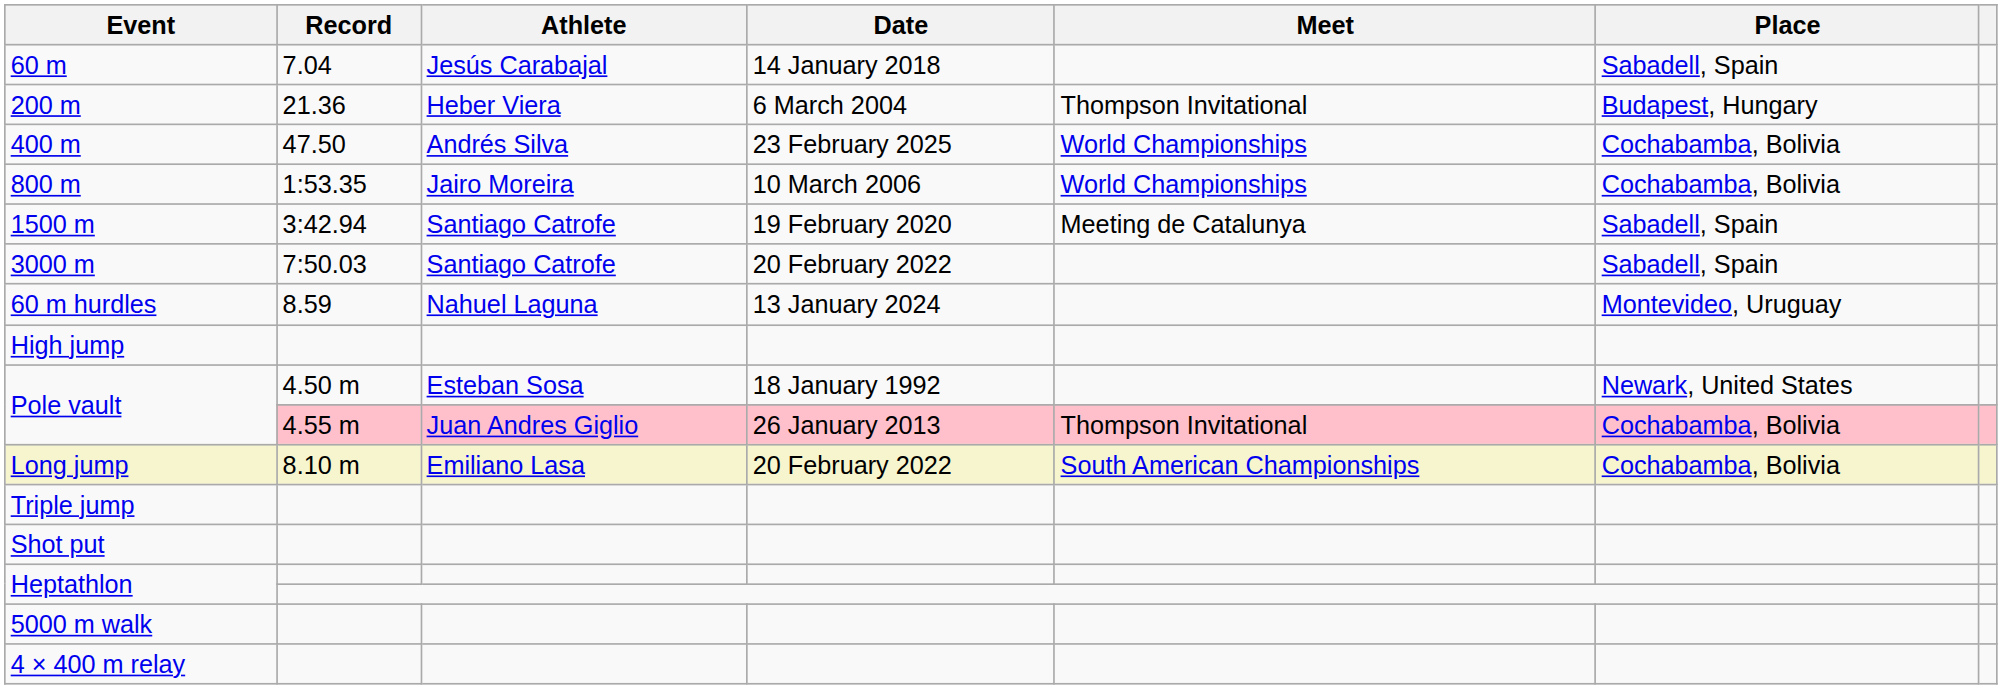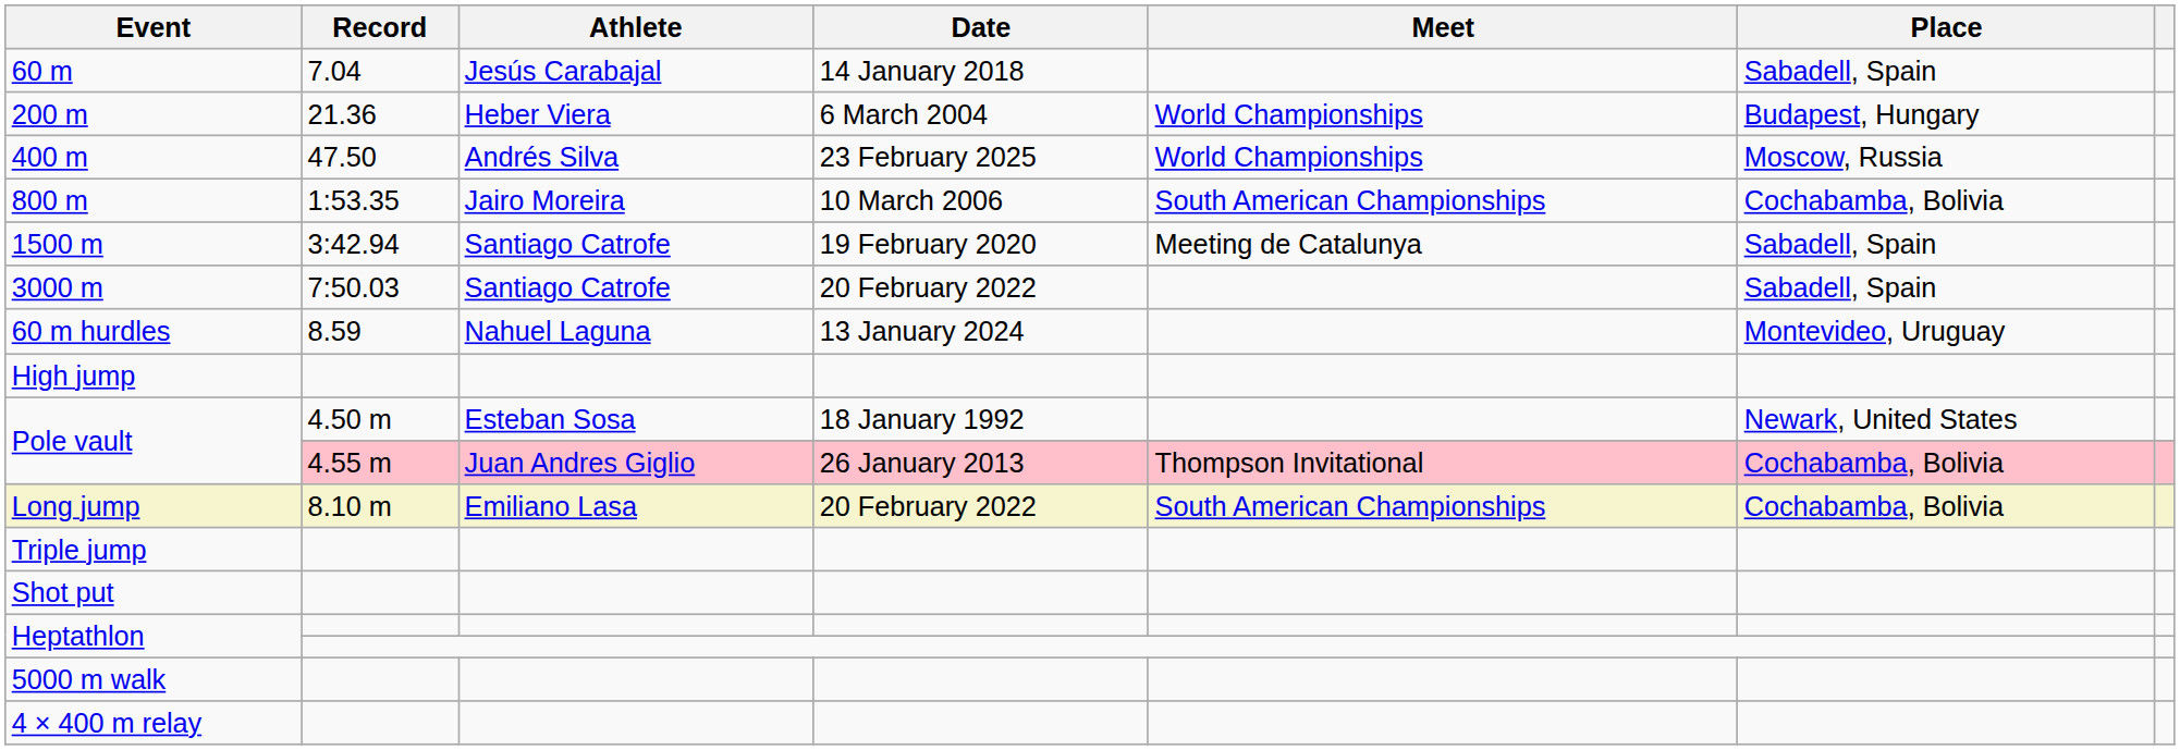 <table class="wikitable" style="font-size:95%; width: 95%;">
 <tr>
 <th>Event</th>
 <th>Record</th>
 <th>Athlete</th>
 <th>Date</th>
 <th>Meet</th>
 <th>Place</th>
 <th></th>
 </tr>
 <tr>
 <td><a href='#'>60 m</a></td>
 <td>7.04</td>
 <td><a href='#'>Jesús Carabajal</a></td>
 <td>14 January 2018</td>
 <td></td>
 <td><a href='#'>Sabadell</a>, Spain</td>
 <td></td>
 </tr>
 <tr>
 <td><a href='#'>200 m</a></td>
 <td>21.36</td>
 <td><a href='#'>Heber Viera</a></td>
 <td>6 March 2004</td>
-<td>Thompson Invitational</td>
+<td><a href='#'>World Championships</a></td>
 <td><a href='#'>Budapest</a>, Hungary</td>
 <td></td>
 </tr>
 <tr>
 <td><a href='#'>400 m</a></td>
 <td>47.50</td>
 <td><a href='#'>Andrés Silva</a></td>
 <td>23 February 2025</td>
 <td><a href='#'>World Championships</a></td>
-<td><a href='#'>Cochabamba</a>, Bolivia</td>
+<td><a href='#'>Moscow</a>, Russia</td>
 <td></td>
 </tr>
 <tr>
 <td><a href='#'>800 m</a></td>
 <td>1:53.35 </td>
 <td><a href='#'>Jairo Moreira</a></td>
 <td>10 March 2006</td>
-<td><a href='#'>World Championships</a></td>
+<td><a href='#'>South American Championships</a></td>
 <td><a href='#'>Cochabamba</a>, Bolivia</td>
 <td></td>
 </tr>
 <tr>
 <td><a href='#'>1500 m</a></td>
 <td>3:42.94</td>
 <td><a href='#'>Santiago Catrofe</a></td>
 <td>19 February 2020</td>
 <td>Meeting de Catalunya</td>
 <td><a href='#'>Sabadell</a>, Spain</td>
 <td></td>
 </tr>
 <tr>
 <td><a href='#'>3000 m</a></td>
 <td>7:50.03</td>
 <td><a href='#'>Santiago Catrofe</a></td>
 <td>20 February 2022</td>
 <td></td>
 <td><a href='#'>Sabadell</a>, Spain</td>
 <td></td>
 </tr>
 <tr>
 <td><a href='#'>60 m hurdles</a></td>
 <td>8.59</td>
 <td><a href='#'>Nahuel Laguna</a></td>
 <td>13 January 2024</td>
 <td></td>
 <td><a href='#'>Montevideo</a>, Uruguay</td>
 <td></td>
 </tr>
 <tr>
 <td><a href='#'>High jump</a></td>
 <td></td>
 <td></td>
 <td></td>
 <td></td>
 <td></td>
 <td></td>
 </tr>
 <tr>
 <td rowspan=2><a href='#'>Pole vault</a></td>
 <td>4.50 m</td>
 <td><a href='#'>Esteban Sosa</a></td>
 <td>18 January 1992</td>
 <td></td>
 <td><a href='#'>Newark</a>, United States</td>
 <td></td>
 </tr>
 <tr style="background:pink">
 <td>4.55 m</td>
 <td><a href='#'>Juan Andres Giglio</a></td>
 <td>26 January 2013</td>
 <td>Thompson Invitational</td>
 <td><a href='#'>Cochabamba</a>, Bolivia</td>
 <td></td>
 </tr>
 <tr style="background:#f6F5CE;">
 <td><a href='#'>Long jump</a></td>
 <td>8.10 m </td>
 <td><a href='#'>Emiliano Lasa</a></td>
 <td>20 February 2022</td>
 <td><a href='#'>South American Championships</a></td>
 <td><a href='#'>Cochabamba</a>, Bolivia</td>
 <td></td>
 </tr>
 <tr>
 <td><a href='#'>Triple jump</a></td>
 <td></td>
 <td></td>
 <td></td>
 <td></td>
 <td></td>
 <td></td>
 </tr>
 <tr>
 <td><a href='#'>Shot put</a></td>
 <td></td>
 <td></td>
 <td></td>
 <td></td>
 <td></td>
 <td></td>
 </tr>
 <tr>
 <td rowspan=2><a href='#'>Heptathlon</a></td>
 <td></td>
 <td></td>
 <td></td>
 <td></td>
 <td></td>
 <td></td>
 </tr>
 <tr>
 <td colspan=5></td>
 <td></td>
 </tr>
 <tr>
 <td><a href='#'>5000 m walk</a></td>
 <td></td>
 <td></td>
 <td></td>
 <td></td>
 <td></td>
 <td></td>
 </tr>
 <tr>
 <td><a href='#'>4 × 400 m relay</a></td>
 <td></td>
 <td></td>
 <td></td>
 <td></td>
 <td></td>
 <td></td>
 </tr>
 </table>
